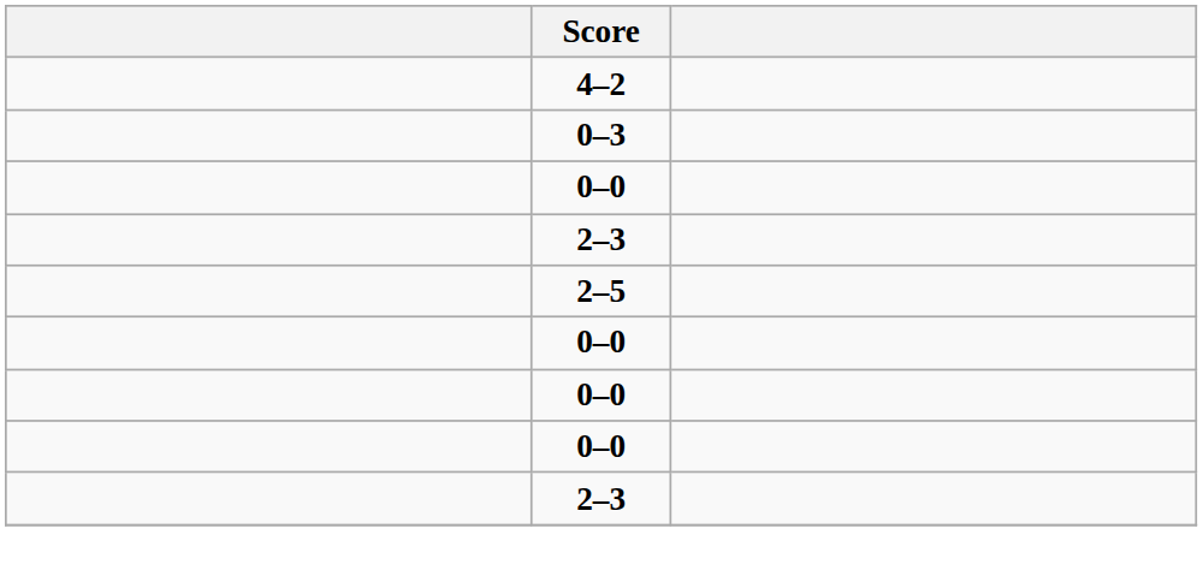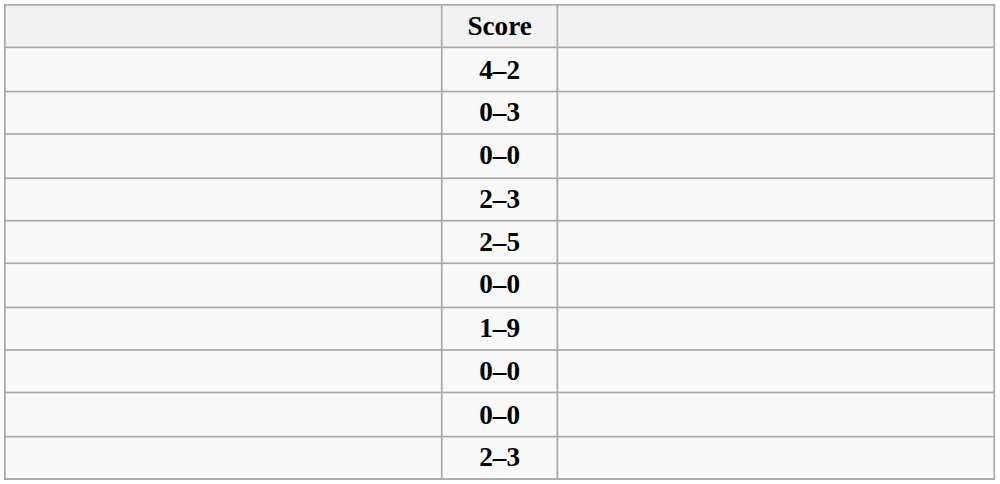 <table class="wikitable" style="text-align: center; font-size:100% ">
 <tr>
 <th align="right" width="250"></th>
 <th width="60">Score</th>
 <th align="left" width="250"></th>
 </tr>
 <tr>
 <td align=left><strong></strong></td>
 <td align=center><strong>4–2</strong></td>
 <td align=left></td>
 </tr>
 <tr>
 <td align=left></td>
 <td align=center><strong>0–3</strong></td>
 <td align=left><strong></strong></td>
 </tr>
 <tr>
 <td align=left></td>
 <td align=center><strong>0–0</strong></td>
 <td align=left></td>
 </tr>
 <tr>
 <td align=left></td>
 <td align=center><strong>2–3</strong></td>
 <td align=left><strong></strong></td>
 </tr>
 <tr>
 <td align=left></td>
 <td align=center><strong>2–5</strong></td>
 <td align=left><strong></strong></td>
 </tr>
 <tr>
 <td align=left></td>
 <td align=center><strong>0–0</strong></td>
 <td align=left></td>
 </tr>
 <tr>
 <td align=left></td>
+<td align=center><strong>1–9</strong></td>
+<td align=left><strong></strong></td>
+</tr>
+<tr>
+<td align=left></td>
 <td align=center><strong>0–0</strong></td>
 <td align=left></td>
 </tr>
 <tr>
 <td align=left></td>
 <td align=center><strong>0–0</strong></td>
 <td align=left></td>
 </tr>
 <tr>
 <td align=left></td>
 <td align=center><strong>2–3</strong></td>
 <td align=left><strong></strong></td>
 </tr>
 <tr>
 </tr>
 </table>
